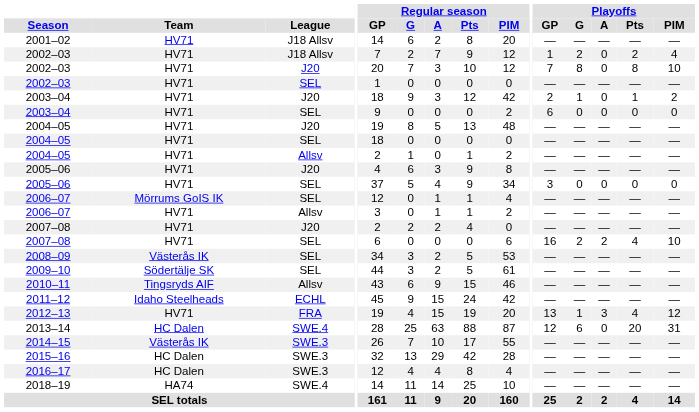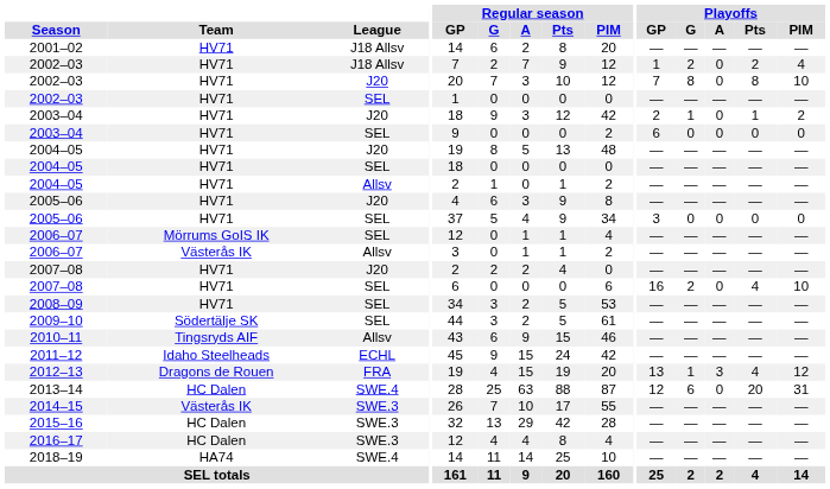 <table border="0" cellpadding="1" cellspacing="0" style="text-align:center; width:60em">
 <tr bgcolor="#e0e0e0">
 <th colspan="3" bgcolor="#ffffff"></th>
 <th rowspan="99" bgcolor="#ffffff"></th>
 <th colspan="5"><a href='#'>Regular season</a></th>
 <th rowspan="99" bgcolor="#ffffff"></th>
 <th colspan="5"><a href='#'>Playoffs</a></th>
 </tr>
 <tr bgcolor="#e0e0e0">
 <th><a href='#'>Season</a></th>
 <th>Team</th>
 <th>League</th>
 <th>GP</th>
 <th><a href='#'>G</a></th>
 <th><a href='#'>A</a></th>
 <th><a href='#'>Pts</a></th>
 <th><a href='#'>PIM</a></th>
 <th>GP</th>
 <th>G</th>
 <th>A</th>
 <th>Pts</th>
 <th>PIM</th>
 </tr>
 <tr>
 <td>2001–02</td>
 <td><a href='#'>HV71</a></td>
 <td>J18 Allsv</td>
 <td>14</td>
 <td>6</td>
 <td>2</td>
 <td>8</td>
 <td>20</td>
 <td>—</td>
 <td>—</td>
 <td>—</td>
 <td>—</td>
 <td>—</td>
 </tr>
 <tr bgcolor="#f0f0f0">
 <td>2002–03</td>
 <td>HV71</td>
 <td>J18 Allsv</td>
 <td>7</td>
 <td>2</td>
 <td>7</td>
 <td>9</td>
 <td>12</td>
 <td>1</td>
 <td>2</td>
 <td>0</td>
 <td>2</td>
 <td>4</td>
 </tr>
 <tr>
 <td>2002–03</td>
 <td>HV71</td>
 <td><a href='#'>J20</a></td>
 <td>20</td>
 <td>7</td>
 <td>3</td>
 <td>10</td>
 <td>12</td>
 <td>7</td>
 <td>8</td>
 <td>0</td>
 <td>8</td>
 <td>10</td>
 </tr>
 <tr bgcolor="#f0f0f0">
 <td><a href='#'>2002–03</a></td>
 <td>HV71</td>
 <td><a href='#'>SEL</a></td>
 <td>1</td>
 <td>0</td>
 <td>0</td>
 <td>0</td>
 <td>0</td>
 <td>—</td>
 <td>—</td>
 <td>—</td>
 <td>—</td>
 <td>—</td>
 </tr>
 <tr>
 <td>2003–04</td>
 <td>HV71</td>
 <td>J20</td>
 <td>18</td>
 <td>9</td>
 <td>3</td>
 <td>12</td>
 <td>42</td>
 <td>2</td>
 <td>1</td>
 <td>0</td>
 <td>1</td>
 <td>2</td>
 </tr>
 <tr bgcolor="#f0f0f0">
 <td><a href='#'>2003–04</a></td>
 <td>HV71</td>
 <td>SEL</td>
 <td>9</td>
 <td>0</td>
 <td>0</td>
 <td>0</td>
 <td>2</td>
 <td>6</td>
 <td>0</td>
 <td>0</td>
 <td>0</td>
 <td>0</td>
 </tr>
 <tr>
 <td>2004–05</td>
 <td>HV71</td>
 <td>J20</td>
 <td>19</td>
 <td>8</td>
 <td>5</td>
 <td>13</td>
 <td>48</td>
 <td>—</td>
 <td>—</td>
 <td>—</td>
 <td>—</td>
 <td>—</td>
 </tr>
 <tr bgcolor="#f0f0f0">
 <td><a href='#'>2004–05</a></td>
 <td>HV71</td>
 <td>SEL</td>
 <td>18</td>
 <td>0</td>
 <td>0</td>
 <td>0</td>
 <td>0</td>
 <td>—</td>
 <td>—</td>
 <td>—</td>
 <td>—</td>
 <td>—</td>
 </tr>
 <tr>
 <td><a href='#'>2004–05</a></td>
 <td>HV71</td>
 <td><a href='#'>Allsv</a></td>
 <td>2</td>
 <td>1</td>
 <td>0</td>
 <td>1</td>
 <td>2</td>
 <td>—</td>
 <td>—</td>
 <td>—</td>
 <td>—</td>
 <td>—</td>
 </tr>
 <tr bgcolor="#f0f0f0">
 <td>2005–06</td>
 <td>HV71</td>
 <td>J20</td>
 <td>4</td>
 <td>6</td>
 <td>3</td>
 <td>9</td>
 <td>8</td>
 <td>—</td>
 <td>—</td>
 <td>—</td>
 <td>—</td>
 <td>—</td>
 </tr>
 <tr>
 <td><a href='#'>2005–06</a></td>
 <td>HV71</td>
 <td>SEL</td>
 <td>37</td>
 <td>5</td>
 <td>4</td>
 <td>9</td>
 <td>34</td>
 <td>3</td>
 <td>0</td>
 <td>0</td>
 <td>0</td>
 <td>0</td>
 </tr>
 <tr bgcolor="#f0f0f0">
 <td><a href='#'>2006–07</a></td>
 <td><a href='#'>Mörrums GoIS IK</a></td>
 <td>SEL</td>
 <td>12</td>
 <td>0</td>
 <td>1</td>
 <td>1</td>
 <td>4</td>
 <td>—</td>
 <td>—</td>
 <td>—</td>
 <td>—</td>
 <td>—</td>
 </tr>
 <tr>
 <td><a href='#'>2006–07</a></td>
-<td>HV71</td>
+<td><a href='#'>Västerås IK</a></td>
 <td>Allsv</td>
 <td>3</td>
 <td>0</td>
 <td>1</td>
 <td>1</td>
 <td>2</td>
 <td>—</td>
 <td>—</td>
 <td>—</td>
 <td>—</td>
 <td>—</td>
 </tr>
 <tr bgcolor="#f0f0f0">
 <td>2007–08</td>
 <td>HV71</td>
 <td>J20</td>
 <td>2</td>
 <td>2</td>
 <td>2</td>
 <td>4</td>
 <td>0</td>
 <td>—</td>
 <td>—</td>
 <td>—</td>
 <td>—</td>
 <td>—</td>
 </tr>
 <tr>
 <td><a href='#'>2007–08</a></td>
 <td>HV71</td>
 <td>SEL</td>
 <td>6</td>
 <td>0</td>
 <td>0</td>
 <td>0</td>
 <td>6</td>
 <td>16</td>
 <td>2</td>
-<td>2</td>
+<td>0</td>
 <td>4</td>
 <td>10</td>
 </tr>
 <tr bgcolor="#f0f0f0">
 <td><a href='#'>2008–09</a></td>
-<td><a href='#'>Västerås IK</a></td>
+<td>HV71</td>
 <td>SEL</td>
 <td>34</td>
 <td>3</td>
 <td>2</td>
 <td>5</td>
 <td>53</td>
 <td>—</td>
 <td>—</td>
 <td>—</td>
 <td>—</td>
 <td>—</td>
 </tr>
 <tr>
 <td><a href='#'>2009–10</a></td>
 <td><a href='#'>Södertälje SK</a></td>
 <td>SEL</td>
 <td>44</td>
 <td>3</td>
 <td>2</td>
 <td>5</td>
 <td>61</td>
 <td>—</td>
 <td>—</td>
 <td>—</td>
 <td>—</td>
 <td>—</td>
 </tr>
 <tr bgcolor="#f0f0f0">
 <td><a href='#'>2010–11</a></td>
 <td><a href='#'>Tingsryds AIF</a></td>
 <td>Allsv</td>
 <td>43</td>
 <td>6</td>
 <td>9</td>
 <td>15</td>
 <td>46</td>
 <td>—</td>
 <td>—</td>
 <td>—</td>
 <td>—</td>
 <td>—</td>
 </tr>
 <tr>
 <td><a href='#'>2011–12</a></td>
 <td><a href='#'>Idaho Steelheads</a></td>
 <td><a href='#'>ECHL</a></td>
 <td>45</td>
 <td>9</td>
 <td>15</td>
 <td>24</td>
 <td>42</td>
 <td>—</td>
 <td>—</td>
 <td>—</td>
 <td>—</td>
 <td>—</td>
 </tr>
 <tr bgcolor="#f0f0f0">
 <td><a href='#'>2012–13</a></td>
-<td>HV71</td>
+<td><a href='#'>Dragons de Rouen</a></td>
 <td><a href='#'>FRA</a></td>
 <td>19</td>
 <td>4</td>
 <td>15</td>
 <td>19</td>
 <td>20</td>
 <td>13</td>
 <td>1</td>
 <td>3</td>
 <td>4</td>
 <td>12</td>
 </tr>
 <tr>
 <td>2013–14</td>
 <td><a href='#'>HC Dalen</a></td>
 <td><a href='#'>SWE.4</a></td>
 <td>28</td>
 <td>25</td>
 <td>63</td>
 <td>88</td>
 <td>87</td>
 <td>12</td>
 <td>6</td>
 <td>0</td>
 <td>20</td>
 <td>31</td>
 </tr>
 <tr bgcolor="#f0f0f0">
 <td><a href='#'>2014–15</a></td>
 <td><a href='#'>Västerås IK</a></td>
 <td><a href='#'>SWE.3</a></td>
 <td>26</td>
 <td>7</td>
 <td>10</td>
 <td>17</td>
 <td>55</td>
 <td>—</td>
 <td>—</td>
 <td>—</td>
 <td>—</td>
 <td>—</td>
 </tr>
 <tr>
 <td><a href='#'>2015–16</a></td>
 <td>HC Dalen</td>
 <td>SWE.3</td>
 <td>32</td>
 <td>13</td>
 <td>29</td>
 <td>42</td>
 <td>28</td>
 <td>—</td>
 <td>—</td>
 <td>—</td>
 <td>—</td>
 <td>—</td>
 </tr>
 <tr bgcolor="#f0f0f0">
 <td><a href='#'>2016–17</a></td>
 <td>HC Dalen</td>
 <td>SWE.3</td>
 <td>12</td>
 <td>4</td>
 <td>4</td>
 <td>8</td>
 <td>4</td>
 <td>—</td>
 <td>—</td>
 <td>—</td>
 <td>—</td>
 <td>—</td>
 </tr>
 <tr>
 <td>2018–19</td>
 <td>HA74</td>
 <td>SWE.4</td>
 <td>14</td>
 <td>11</td>
 <td>14</td>
 <td>25</td>
 <td>10</td>
 <td>—</td>
 <td>—</td>
 <td>—</td>
 <td>—</td>
 <td>—</td>
 </tr>
 <tr bgcolor="#e0e0e0">
 <th colspan="3">SEL totals</th>
 <th>161</th>
 <th>11</th>
 <th>9</th>
 <th>20</th>
 <th>160</th>
 <th>25</th>
 <th>2</th>
 <th>2</th>
 <th>4</th>
 <th>14</th>
 </tr>
 </table>
